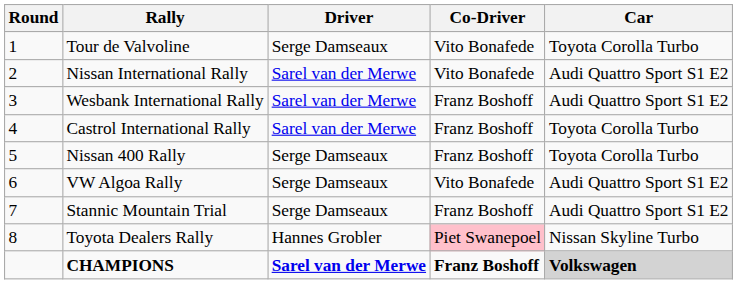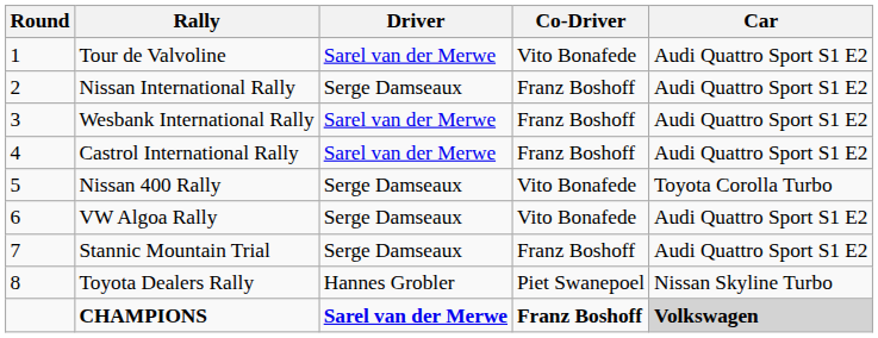 <table class="wikitable">
 <tr>
 <th>Round</th>
 <th>Rally</th>
 <th>Driver</th>
 <th>Co-Driver</th>
 <th>Car</th>
 </tr>
 <tr>
 <td>1</td>
 <td>Tour de Valvoline</td>
-<td>Serge Damseaux</td>
+<td><a href='#'>Sarel van der Merwe</a></td>
 <td>Vito Bonafede</td>
-<td>Toyota Corolla Turbo</td>
+<td>Audi Quattro Sport S1 E2</td>
 </tr>
 <tr>
 <td>2</td>
 <td>Nissan International Rally</td>
-<td><a href='#'>Sarel van der Merwe</a></td>
-<td>Vito Bonafede</td>
+<td>Serge Damseaux</td>
+<td>Franz Boshoff</td>
 <td>Audi Quattro Sport S1 E2</td>
 </tr>
 <tr>
 <td>3</td>
 <td>Wesbank International Rally</td>
 <td><a href='#'>Sarel van der Merwe</a></td>
 <td>Franz Boshoff</td>
 <td>Audi Quattro Sport S1 E2</td>
 </tr>
 <tr>
 <td>4</td>
 <td>Castrol International Rally</td>
 <td><a href='#'>Sarel van der Merwe</a></td>
 <td>Franz Boshoff</td>
-<td>Toyota Corolla Turbo</td>
+<td>Audi Quattro Sport S1 E2</td>
 </tr>
 <tr>
 <td>5</td>
 <td>Nissan 400 Rally</td>
 <td>Serge Damseaux</td>
-<td>Franz Boshoff</td>
+<td>Vito Bonafede</td>
 <td>Toyota Corolla Turbo</td>
 </tr>
 <tr>
 <td>6</td>
 <td>VW Algoa Rally</td>
 <td>Serge Damseaux</td>
 <td>Vito Bonafede</td>
 <td>Audi Quattro Sport S1 E2</td>
 </tr>
 <tr>
 <td>7</td>
 <td>Stannic Mountain Trial</td>
 <td>Serge Damseaux</td>
 <td>Franz Boshoff</td>
 <td>Audi Quattro Sport S1 E2</td>
 </tr>
 <tr>
 <td>8</td>
 <td>Toyota Dealers Rally</td>
 <td>Hannes Grobler</td>
-<td style="background: pink;">Piet Swanepoel</td>
+<td>Piet Swanepoel</td>
 <td>Nissan Skyline Turbo</td>
 </tr>
 <tr>
 <td></td>
 <td><strong>CHAMPIONS</strong></td>
 <td><strong><a href='#'>Sarel van der Merwe</a></strong></td>
 <td><strong>Franz Boshoff</strong></td>
 <td style="background: lightgrey;"><strong>Volkswagen</strong></td>
 </tr>
 </table>
